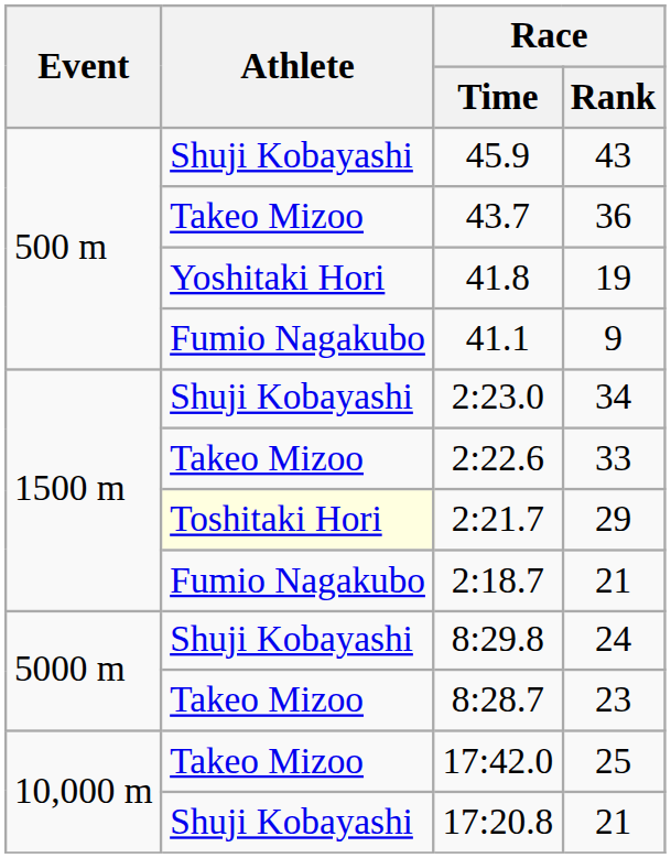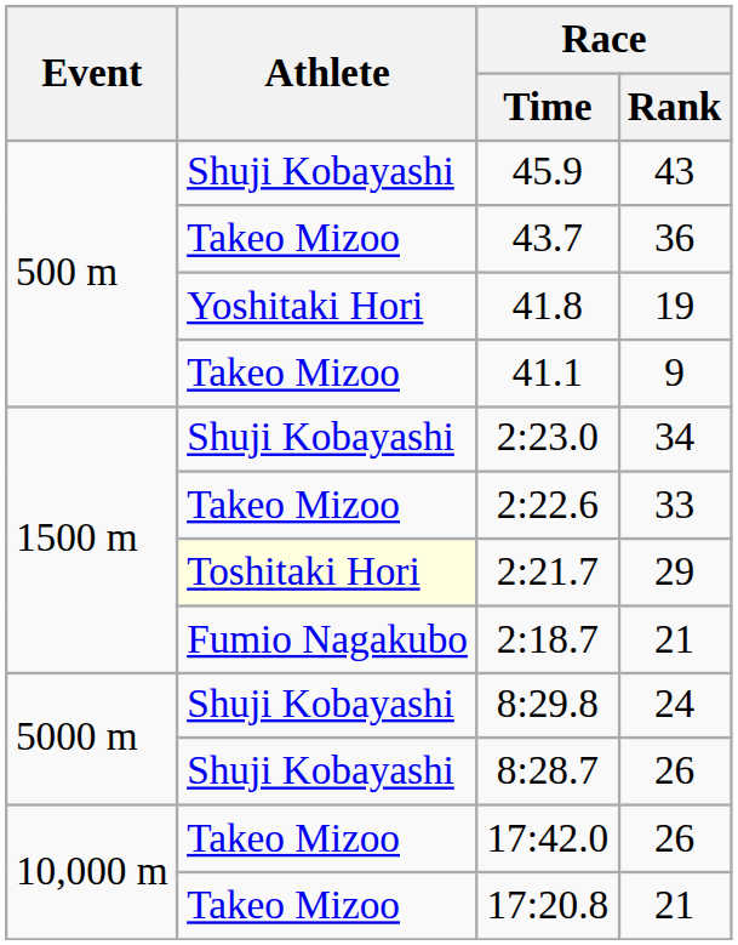 <table class="wikitable" border="1" style="font-size:90%">
 <tr>
 <th rowspan=2>Event</th>
 <th rowspan=2>Athlete</th>
 <th colspan=2>Race</th>
 </tr>
 <tr>
 <th>Time</th>
 <th>Rank</th>
 </tr>
 <tr>
 <td rowspan=4>500 m</td>
 <td><a href='#'>Shuji Kobayashi</a></td>
 <td align=center>45.9</td>
 <td align=center>43</td>
 </tr>
 <tr>
 <td><a href='#'>Takeo Mizoo</a></td>
 <td align=center>43.7</td>
 <td align=center>36</td>
 </tr>
 <tr>
 <td><a href='#'>Yoshitaki Hori</a></td>
 <td align=center>41.8</td>
 <td align=center>19</td>
 </tr>
 <tr>
-<td><a href='#'>Fumio Nagakubo</a></td>
+<td><a href='#'>Takeo Mizoo</a></td>
 <td align=center>41.1</td>
 <td align=center>9</td>
 </tr>
 <tr>
 <td rowspan=4>1500 m</td>
 <td><a href='#'>Shuji Kobayashi</a></td>
 <td align=center>2:23.0</td>
 <td align=center>34</td>
 </tr>
 <tr>
 <td><a href='#'>Takeo Mizoo</a></td>
 <td align=center>2:22.6</td>
 <td align=center>33</td>
 </tr>
 <tr>
 <td style="background: lightyellow;"><a href='#'>Toshitaki Hori</a></td>
 <td align=center>2:21.7</td>
 <td align=center>29</td>
 </tr>
 <tr>
 <td><a href='#'>Fumio Nagakubo</a></td>
 <td align=center>2:18.7</td>
 <td align=center>21</td>
 </tr>
 <tr>
 <td rowspan=2>5000 m</td>
 <td><a href='#'>Shuji Kobayashi</a></td>
 <td align=center>8:29.8</td>
 <td align=center>24</td>
 </tr>
 <tr>
-<td><a href='#'>Takeo Mizoo</a></td>
+<td><a href='#'>Shuji Kobayashi</a></td>
 <td align=center>8:28.7</td>
-<td align=center>23</td>
+<td align=center>26</td>
 </tr>
 <tr>
 <td rowspan=2>10,000 m</td>
 <td><a href='#'>Takeo Mizoo</a></td>
 <td align=center>17:42.0</td>
-<td align=center>25</td>
+<td align=center>26</td>
 </tr>
 <tr>
-<td><a href='#'>Shuji Kobayashi</a></td>
+<td><a href='#'>Takeo Mizoo</a></td>
 <td align=center>17:20.8</td>
 <td align=center>21</td>
 </tr>
 </table>
